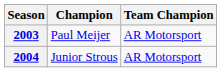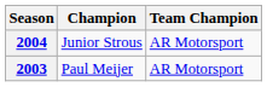 <table class="wikitable" style="font-size:85%;">
 <tr>
 <th>Season</th>
 <th>Champion</th>
 <th>Team Champion</th>
 </tr>
 <tr>
+<th><a href='#'>2004</a></th>
+<td> <a href='#'>Junior Strous</a></td>
+<td> <a href='#'>AR Motorsport</a></td>
+</tr>
+<tr>
 <th><a href='#'>2003</a></th>
 <td> <a href='#'>Paul Meijer</a></td>
 <td> <a href='#'>AR Motorsport</a></td>
 </tr>
-<tr>
-<th><a href='#'>2004</a></th>
-<td> <a href='#'>Junior Strous</a></td>
-<td> <a href='#'>AR Motorsport</a></td>
-</tr>
 </table>
